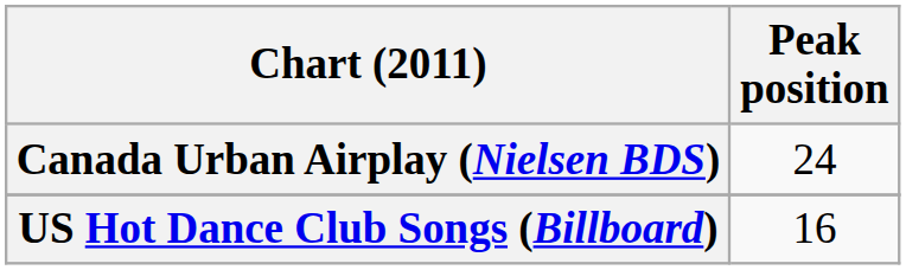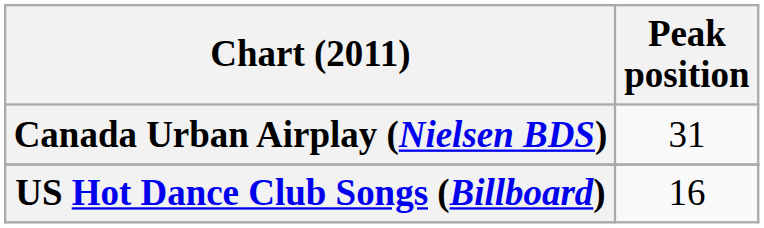 <table class="wikitable sortable plainrowheaders">
 <tr>
 <th scope="col">Chart (2011)</th>
 <th scope="col">Peak<br>position</th>
 </tr>
 <tr>
 <th scope="row">Canada Urban Airplay (<em><a href='#'>Nielsen BDS</a></em>)</th>
-<td style="text-align:center">24</td>
+<td style="text-align:center">31</td>
 </tr>
 <tr>
 </tr>
 <tr>
 <th scope="row">US <a href='#'>Hot Dance Club Songs</a> (<em><a href='#'>Billboard</a></em>)</th>
 <td align="center">16</td>
 </tr>
 </table>
